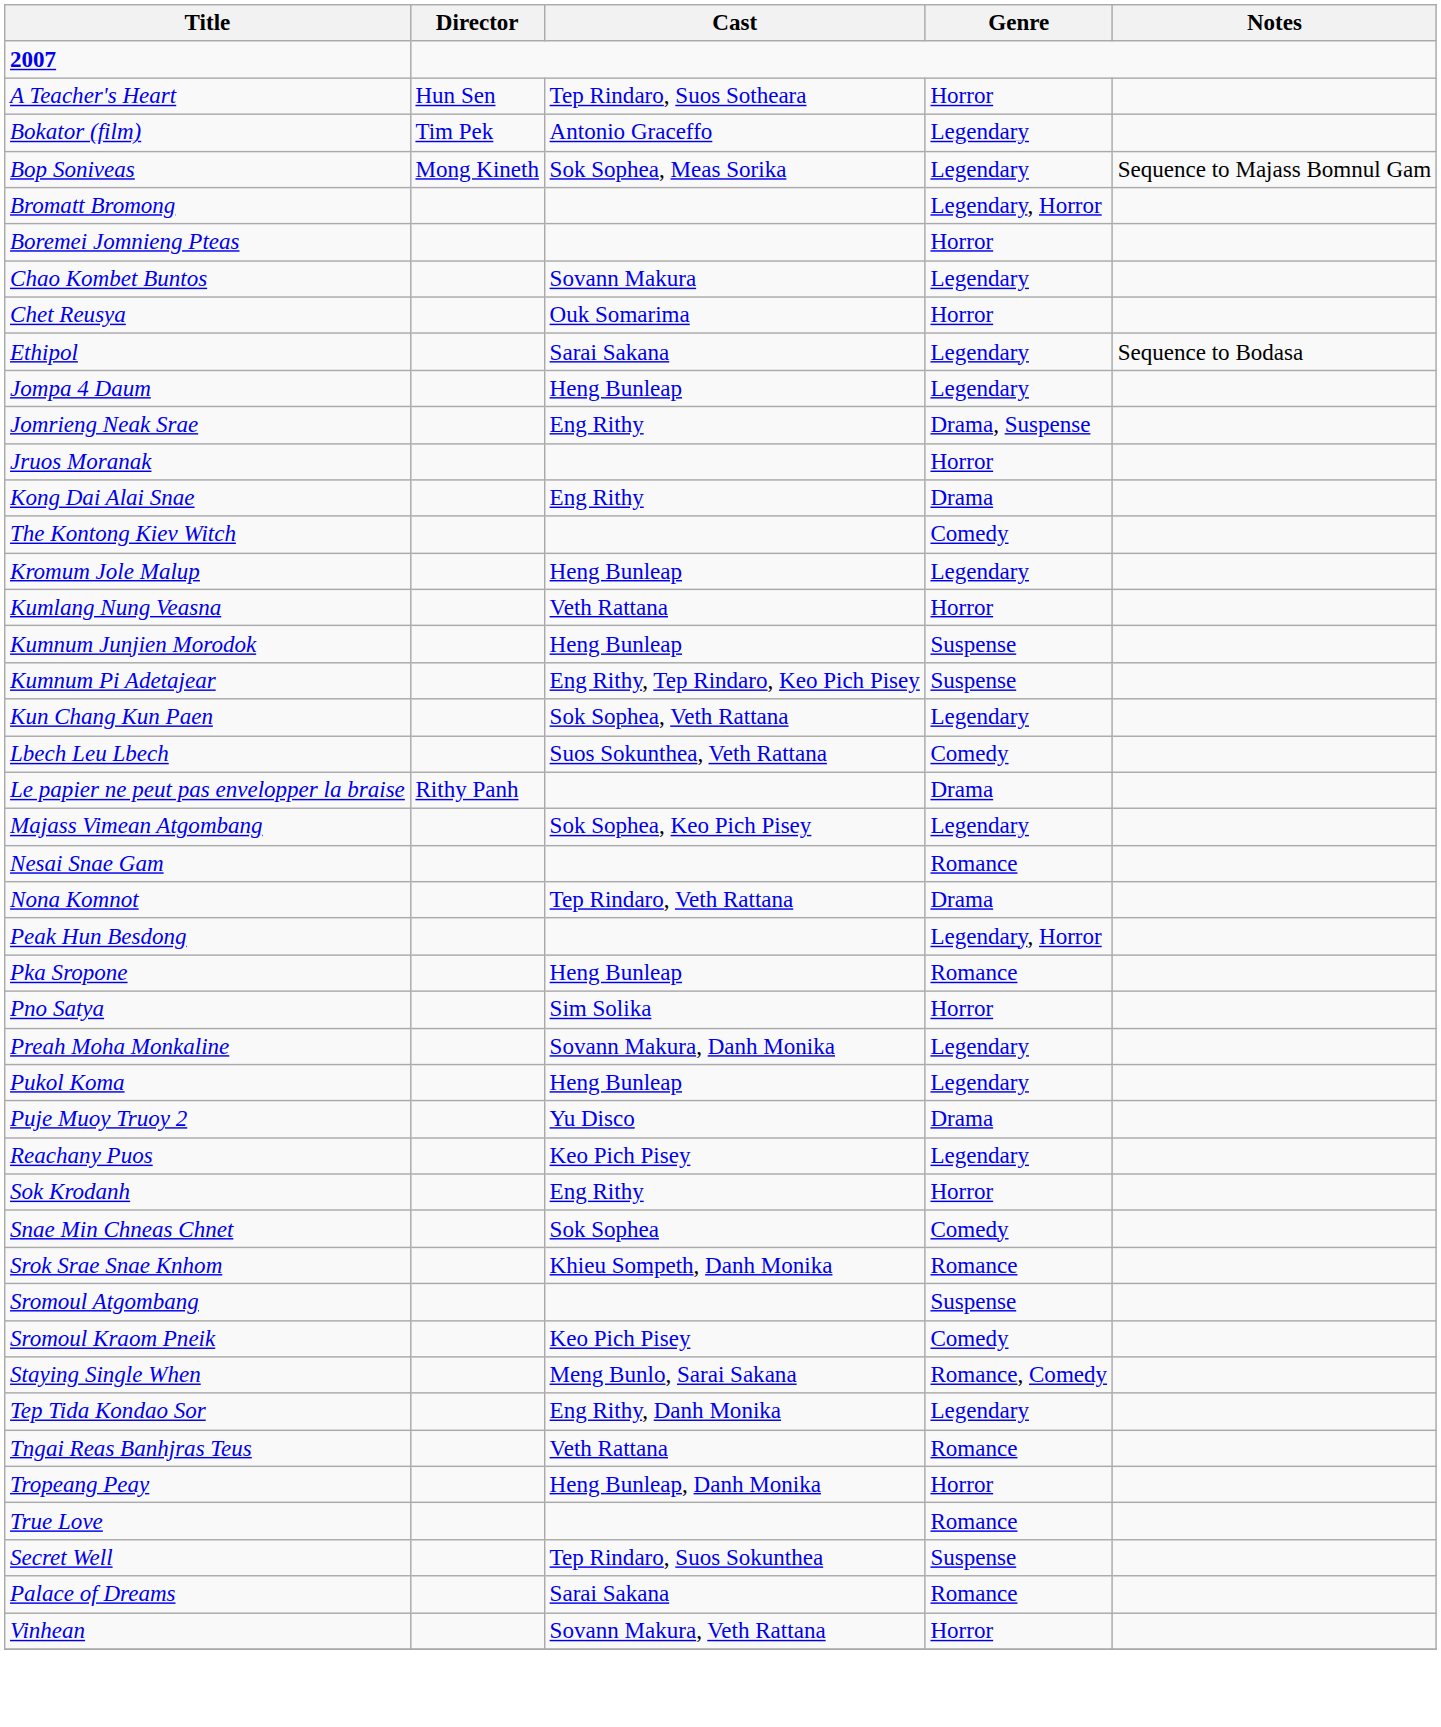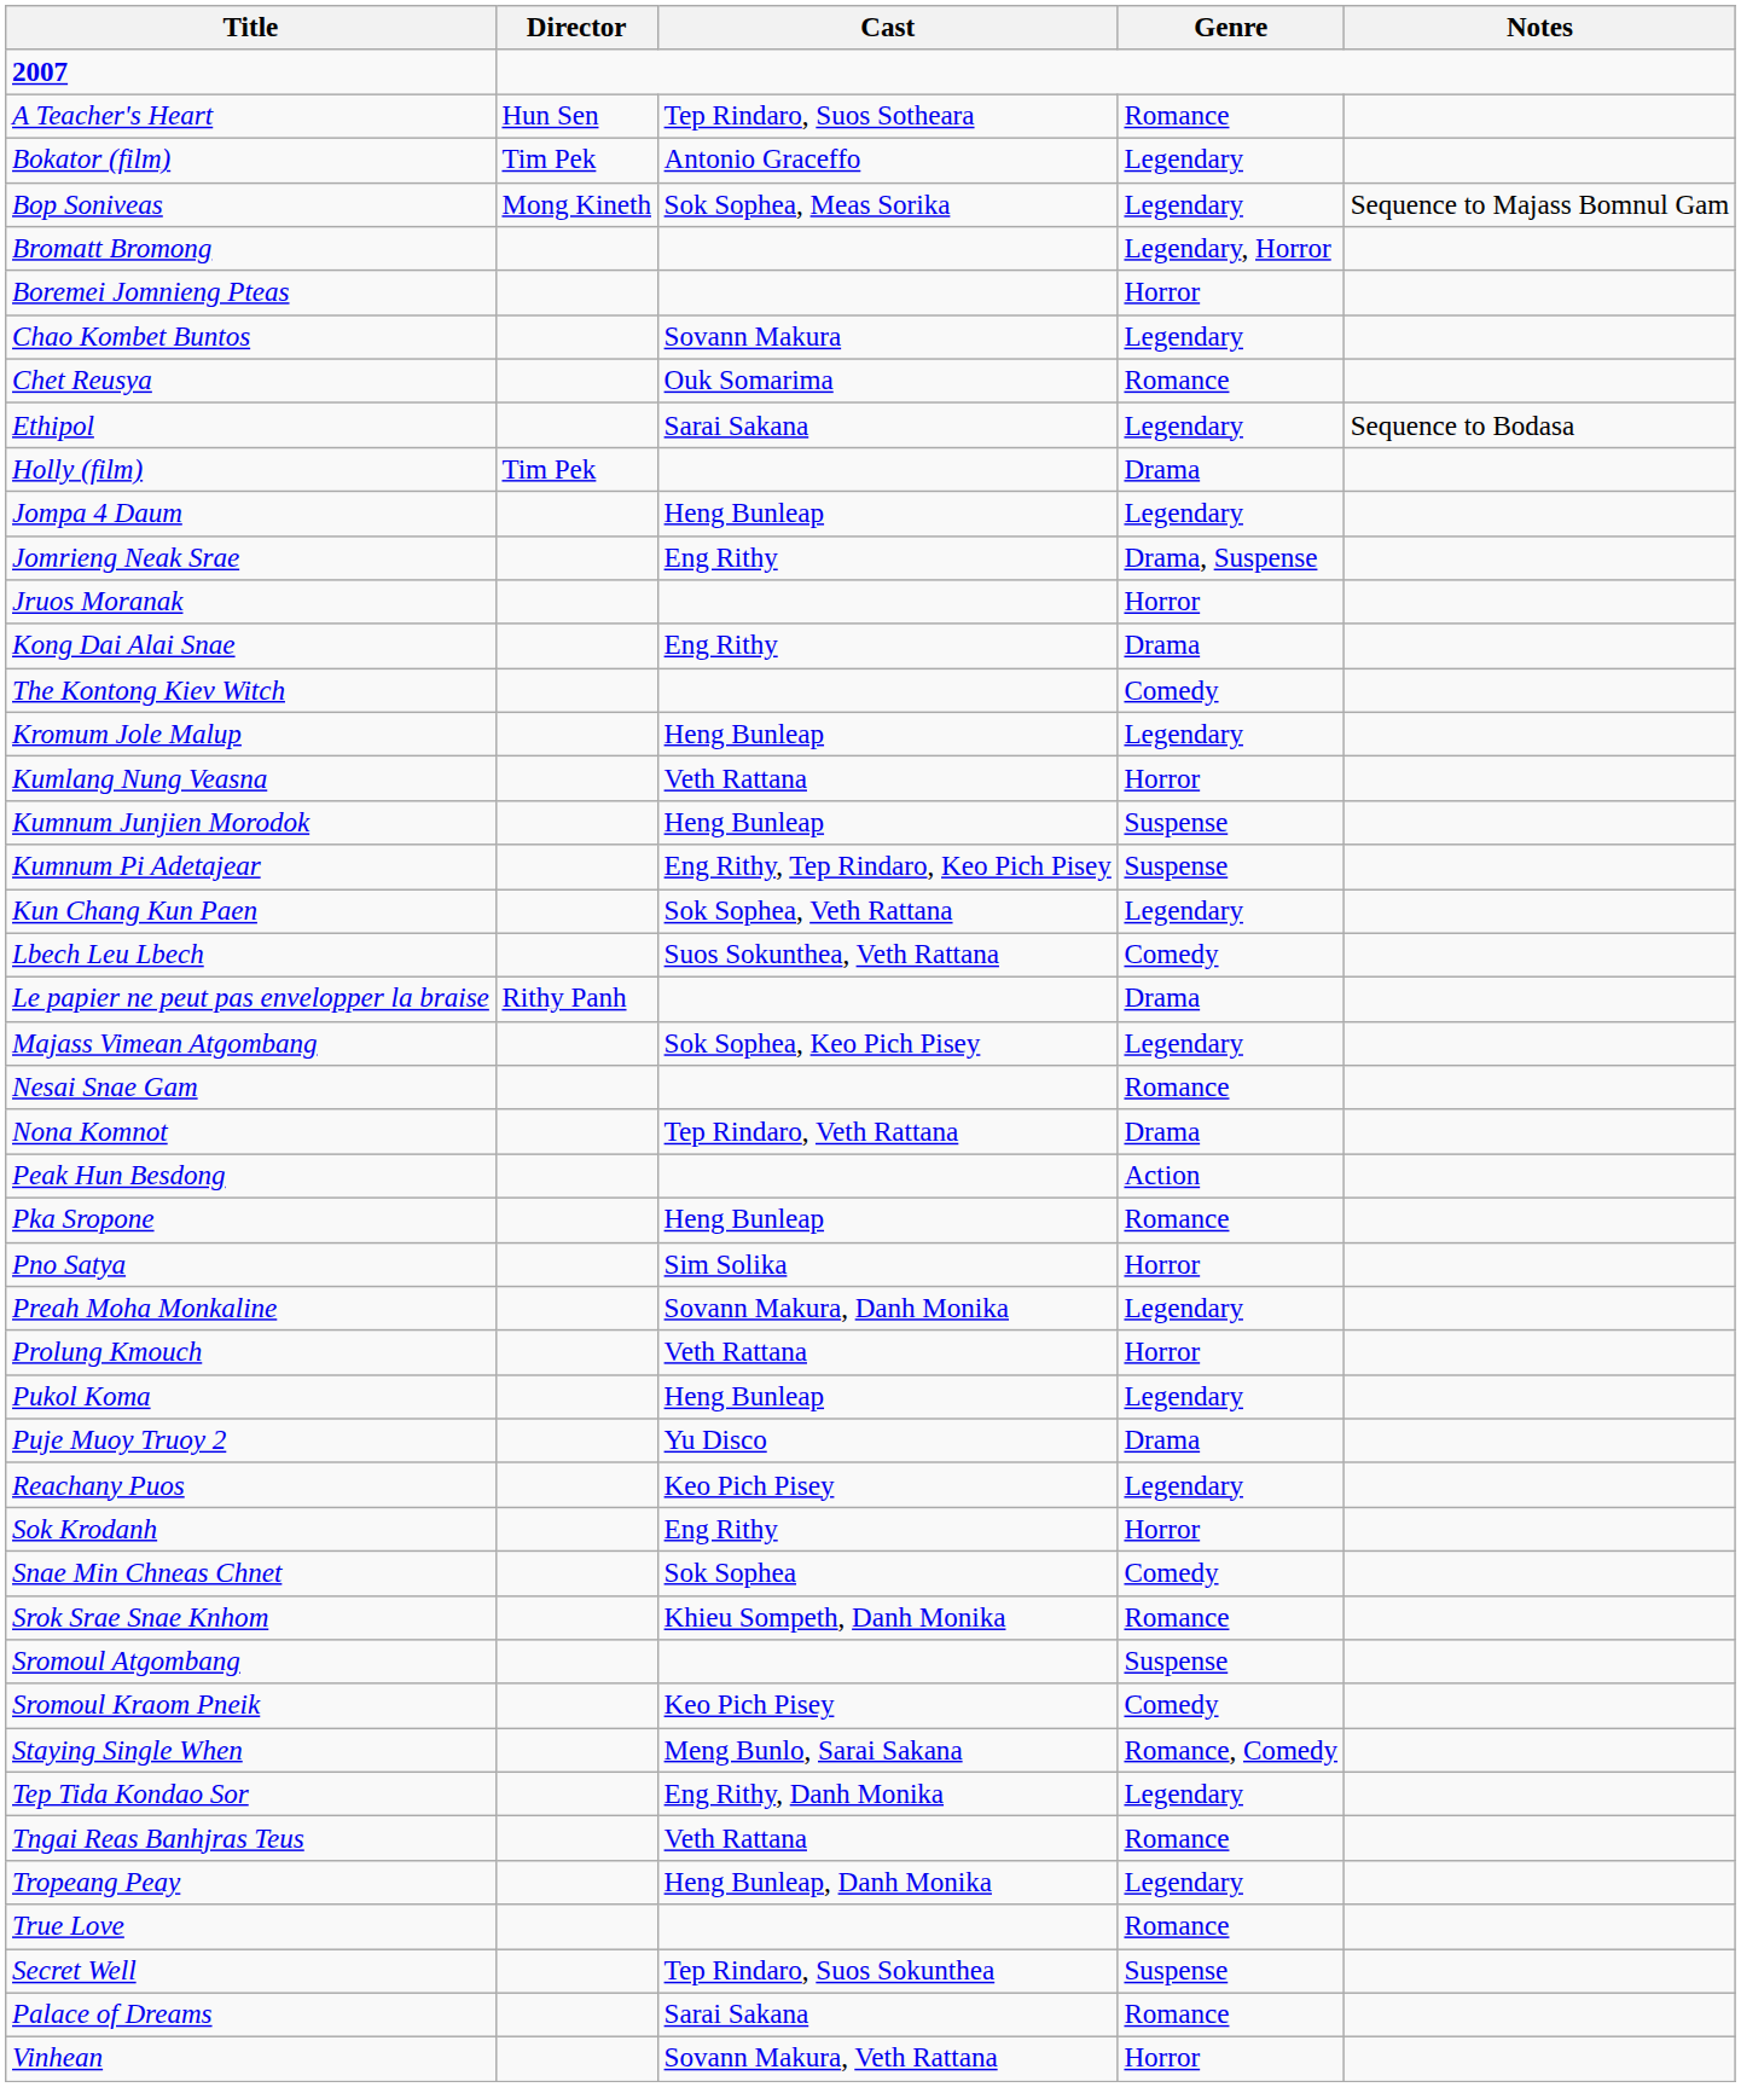 <table class="wikitable">
 <tr>
 <th>Title</th>
 <th>Director</th>
 <th>Cast</th>
 <th>Genre</th>
 <th>Notes</th>
 </tr>
 <tr>
 <td><strong><a href='#'>2007</a></strong></td>
 </tr>
 <tr>
 <td><em><a href='#'>A Teacher's Heart</a></em></td>
 <td><a href='#'>Hun Sen</a></td>
 <td><a href='#'>Tep Rindaro</a>, <a href='#'>Suos Sotheara</a></td>
-<td><a href='#'>Horror</a></td>
+<td><a href='#'>Romance</a></td>
 <td></td>
 </tr>
 <tr>
 <td><em> <a href='#'>Bokator (film)</a></em></td>
 <td><a href='#'>Tim Pek</a></td>
 <td><a href='#'>Antonio Graceffo</a></td>
 <td><a href='#'>Legendary</a></td>
 <td></td>
 </tr>
 <tr>
 <td><em><a href='#'>Bop Soniveas</a></em></td>
 <td><a href='#'>Mong Kineth</a></td>
 <td><a href='#'>Sok Sophea</a>, <a href='#'>Meas Sorika</a></td>
 <td><a href='#'>Legendary</a></td>
 <td>Sequence to Majass Bomnul Gam</td>
 </tr>
 <tr>
 <td><em><a href='#'>Bromatt Bromong</a></em></td>
 <td></td>
 <td></td>
 <td><a href='#'>Legendary</a>, <a href='#'>Horror</a></td>
 <td></td>
 </tr>
 <tr>
 <td><em> <a href='#'>Boremei Jomnieng Pteas</a></em></td>
 <td></td>
 <td></td>
 <td><a href='#'>Horror</a></td>
 <td></td>
 </tr>
 <tr>
 <td><em><a href='#'>Chao Kombet Buntos</a></em></td>
 <td></td>
 <td><a href='#'>Sovann Makura</a></td>
 <td><a href='#'>Legendary</a></td>
 <td></td>
 </tr>
 <tr>
 <td><em><a href='#'>Chet Reusya</a></em></td>
 <td></td>
 <td><a href='#'>Ouk Somarima</a></td>
-<td><a href='#'>Horror</a></td>
+<td><a href='#'>Romance</a></td>
 <td></td>
 </tr>
 <tr>
 <td><em><a href='#'>Ethipol</a></em></td>
 <td></td>
 <td><a href='#'>Sarai Sakana</a></td>
 <td><a href='#'>Legendary</a></td>
 <td>Sequence to Bodasa</td>
+</tr>
+<tr>
+<td><em><a href='#'>Holly (film)</a></em></td>
+<td><a href='#'>Tim Pek</a></td>
+<td></td>
+<td><a href='#'>Drama</a></td>
+<td></td>
 </tr>
 <tr>
 <td><em><a href='#'>Jompa 4 Daum</a></em></td>
 <td></td>
 <td><a href='#'>Heng Bunleap</a></td>
 <td><a href='#'>Legendary</a></td>
 <td></td>
 </tr>
 <tr>
 <td><em><a href='#'>Jomrieng Neak Srae</a></em></td>
 <td></td>
 <td><a href='#'>Eng Rithy</a></td>
 <td><a href='#'>Drama</a>, <a href='#'>Suspense</a></td>
 <td></td>
 </tr>
 <tr>
 <td><em><a href='#'>Jruos Moranak</a></em></td>
 <td></td>
 <td></td>
 <td><a href='#'>Horror</a></td>
 <td></td>
 </tr>
 <tr>
 <td><em> <a href='#'>Kong Dai Alai Snae</a></em></td>
 <td></td>
 <td><a href='#'>Eng Rithy</a></td>
 <td><a href='#'>Drama</a></td>
 <td></td>
 </tr>
 <tr>
 <td><em><a href='#'>The Kontong Kiev Witch</a></em></td>
 <td></td>
 <td></td>
 <td><a href='#'>Comedy</a></td>
 <td></td>
 </tr>
 <tr>
 <td><em><a href='#'>Kromum Jole Malup</a></em></td>
 <td></td>
 <td><a href='#'>Heng Bunleap</a></td>
 <td><a href='#'>Legendary</a></td>
 <td></td>
 </tr>
 <tr>
 <td><em><a href='#'>Kumlang Nung Veasna</a></em></td>
 <td></td>
 <td><a href='#'>Veth Rattana</a></td>
 <td><a href='#'>Horror</a></td>
 <td></td>
 </tr>
 <tr>
 <td><em><a href='#'>Kumnum Junjien Morodok</a></em></td>
 <td></td>
 <td><a href='#'>Heng Bunleap</a></td>
 <td><a href='#'>Suspense</a></td>
 <td></td>
 </tr>
 <tr>
 <td><em><a href='#'>Kumnum Pi Adetajear</a></em></td>
 <td></td>
 <td><a href='#'>Eng Rithy</a>, <a href='#'>Tep Rindaro</a>, <a href='#'>Keo Pich Pisey</a></td>
 <td><a href='#'>Suspense</a></td>
 <td></td>
 </tr>
 <tr>
 <td><em><a href='#'>Kun Chang Kun Paen</a></em></td>
 <td></td>
 <td><a href='#'>Sok Sophea</a>, <a href='#'>Veth Rattana</a></td>
 <td><a href='#'>Legendary</a></td>
 <td></td>
 </tr>
 <tr>
 <td><em><a href='#'>Lbech Leu Lbech</a></em></td>
 <td></td>
 <td><a href='#'>Suos Sokunthea</a>, <a href='#'>Veth Rattana</a></td>
 <td><a href='#'>Comedy</a></td>
 <td></td>
 </tr>
 <tr>
 <td><em><a href='#'>Le papier ne peut pas envelopper la braise</a></em></td>
 <td><a href='#'>Rithy Panh</a></td>
 <td></td>
 <td><a href='#'>Drama</a></td>
 <td></td>
 </tr>
 <tr>
 <td><em><a href='#'>Majass Vimean Atgombang</a></em></td>
 <td></td>
 <td><a href='#'>Sok Sophea</a>, <a href='#'>Keo Pich Pisey</a></td>
 <td><a href='#'>Legendary</a></td>
 <td></td>
 </tr>
 <tr>
 <td><em><a href='#'>Nesai Snae Gam</a></em></td>
 <td></td>
 <td></td>
 <td><a href='#'>Romance</a></td>
 <td></td>
 </tr>
 <tr>
 <td><em><a href='#'>Nona Komnot</a></em></td>
 <td></td>
 <td><a href='#'>Tep Rindaro</a>, <a href='#'>Veth Rattana</a></td>
 <td><a href='#'>Drama</a></td>
 <td></td>
 </tr>
 <tr>
 <td><em><a href='#'>Peak Hun Besdong</a></em></td>
 <td></td>
 <td></td>
-<td><a href='#'>Legendary</a>, <a href='#'>Horror</a></td>
+<td><a href='#'>Action</a></td>
 <td></td>
 </tr>
 <tr>
 <td><em><a href='#'>Pka Sropone</a></em></td>
 <td></td>
 <td><a href='#'>Heng Bunleap</a></td>
 <td><a href='#'>Romance</a></td>
 <td></td>
 </tr>
 <tr>
 <td><em><a href='#'>Pno Satya</a></em></td>
 <td></td>
 <td><a href='#'>Sim Solika</a></td>
 <td><a href='#'>Horror</a></td>
 <td></td>
 </tr>
 <tr>
 <td><em><a href='#'>Preah Moha Monkaline</a></em></td>
 <td></td>
 <td><a href='#'>Sovann Makura</a>, <a href='#'>Danh Monika</a></td>
 <td><a href='#'>Legendary</a></td>
+<td></td>
+</tr>
+<tr>
+<td><em><a href='#'>Prolung Kmouch</a></em></td>
+<td></td>
+<td><a href='#'>Veth Rattana</a></td>
+<td><a href='#'>Horror</a></td>
 <td></td>
 </tr>
 <tr>
 <td><em><a href='#'>Pukol Koma</a></em></td>
 <td></td>
 <td><a href='#'>Heng Bunleap</a></td>
 <td><a href='#'>Legendary</a></td>
 <td></td>
 </tr>
 <tr>
 <td><em><a href='#'>Puje Muoy Truoy 2</a></em></td>
 <td></td>
 <td><a href='#'>Yu Disco</a></td>
 <td><a href='#'>Drama</a></td>
 <td></td>
 </tr>
 <tr>
 <td><em><a href='#'>Reachany Puos</a></em></td>
 <td></td>
 <td><a href='#'>Keo Pich Pisey</a></td>
 <td><a href='#'>Legendary</a></td>
 <td></td>
 </tr>
 <tr>
 <td><em><a href='#'>Sok Krodanh</a></em></td>
 <td></td>
 <td><a href='#'>Eng Rithy</a></td>
 <td><a href='#'>Horror</a></td>
 <td></td>
 </tr>
 <tr>
 <td><em><a href='#'>Snae Min Chneas Chnet</a></em></td>
 <td></td>
 <td><a href='#'>Sok Sophea</a></td>
 <td><a href='#'>Comedy</a></td>
 <td></td>
 </tr>
 <tr>
 <td><em><a href='#'>Srok Srae Snae Knhom</a></em></td>
 <td></td>
 <td><a href='#'>Khieu Sompeth</a>, <a href='#'>Danh Monika</a></td>
 <td><a href='#'>Romance</a></td>
 <td></td>
 </tr>
 <tr>
 <td><em><a href='#'>Sromoul Atgombang</a></em></td>
 <td></td>
 <td></td>
 <td><a href='#'>Suspense</a></td>
 <td></td>
 </tr>
 <tr>
 <td><em><a href='#'>Sromoul Kraom Pneik</a></em></td>
 <td></td>
 <td><a href='#'>Keo Pich Pisey</a></td>
 <td><a href='#'>Comedy</a></td>
 <td></td>
 </tr>
 <tr>
 <td><em><a href='#'>Staying Single When</a></em></td>
 <td></td>
 <td><a href='#'>Meng Bunlo</a>, <a href='#'>Sarai Sakana</a></td>
 <td><a href='#'>Romance</a>, <a href='#'>Comedy</a></td>
 <td></td>
 </tr>
 <tr>
 <td><em><a href='#'>Tep Tida Kondao Sor</a></em></td>
 <td></td>
 <td><a href='#'>Eng Rithy</a>, <a href='#'>Danh Monika</a></td>
 <td><a href='#'>Legendary</a></td>
 <td></td>
 </tr>
 <tr>
 <td><em><a href='#'>Tngai Reas Banhjras Teus</a></em></td>
 <td></td>
 <td><a href='#'>Veth Rattana</a></td>
 <td><a href='#'>Romance</a></td>
 <td></td>
 </tr>
 <tr>
 <td><em><a href='#'>Tropeang Peay</a></em></td>
 <td></td>
 <td><a href='#'>Heng Bunleap</a>, <a href='#'>Danh Monika</a></td>
-<td><a href='#'>Horror</a></td>
+<td><a href='#'>Legendary</a></td>
 <td></td>
 </tr>
 <tr>
 <td><em><a href='#'>True Love</a></em></td>
 <td></td>
 <td></td>
 <td><a href='#'>Romance</a></td>
 <td></td>
 </tr>
 <tr>
 <td><em><a href='#'>Secret Well</a></em></td>
 <td></td>
 <td><a href='#'>Tep Rindaro</a>, <a href='#'>Suos Sokunthea</a></td>
 <td><a href='#'>Suspense</a></td>
 <td></td>
 </tr>
 <tr>
 <td><em><a href='#'>Palace of Dreams</a></em></td>
 <td></td>
 <td><a href='#'>Sarai Sakana</a></td>
 <td><a href='#'>Romance</a></td>
 <td></td>
 </tr>
 <tr>
 <td><em><a href='#'>Vinhean</a></em></td>
 <td></td>
 <td><a href='#'>Sovann Makura</a>, <a href='#'>Veth Rattana</a></td>
 <td><a href='#'>Horror</a></td>
 <td></td>
 </tr>
 <tr>
 </tr>
 </table>
